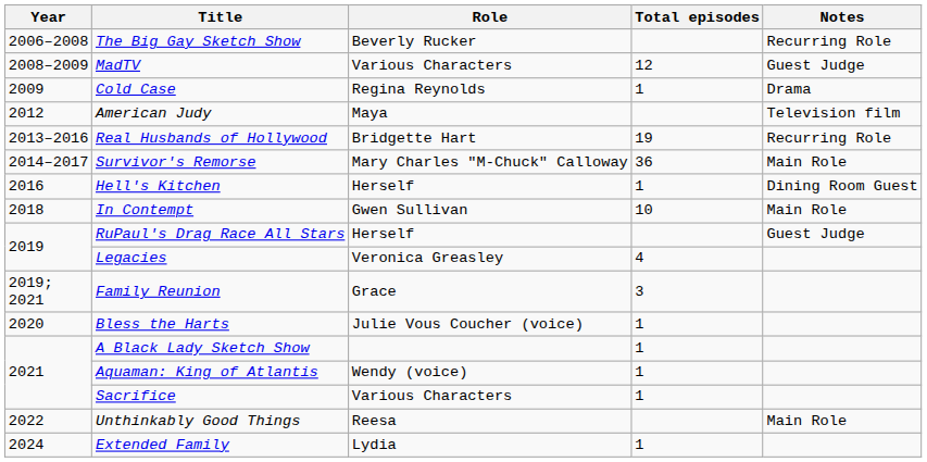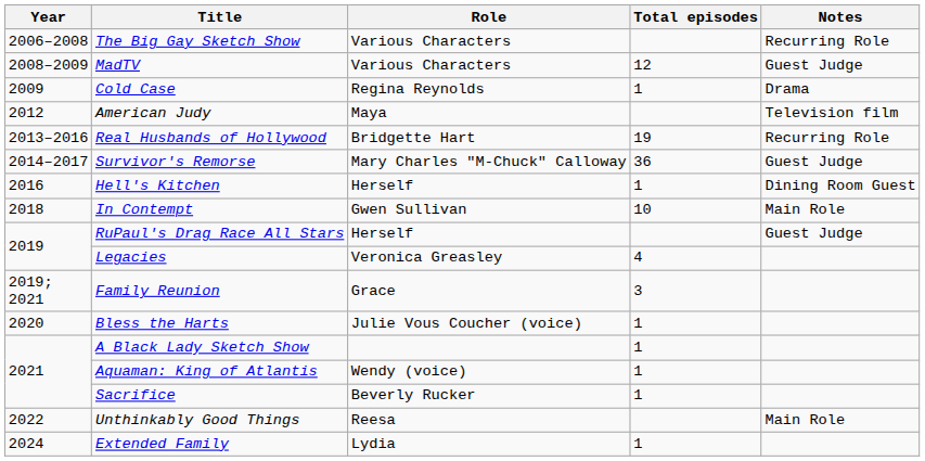 <table class="wikitable">
 <tr>
 <th>Year</th>
 <th>Title</th>
 <th>Role</th>
 <th>Total episodes</th>
 <th>Notes</th>
 </tr>
 <tr>
 <td>2006–2008</td>
 <td><em><a href='#'>The Big Gay Sketch Show</a></em></td>
-<td>Beverly Rucker</td>
+<td>Various Characters</td>
 <td></td>
 <td>Recurring Role</td>
 </tr>
 <tr>
 <td>2008–2009</td>
 <td><em><a href='#'>MadTV</a></em></td>
 <td>Various Characters</td>
 <td>12</td>
 <td>Guest Judge</td>
 </tr>
 <tr>
 <td>2009</td>
 <td><em><a href='#'>Cold Case</a></em></td>
 <td>Regina Reynolds</td>
 <td>1</td>
 <td>Drama</td>
 </tr>
 <tr>
 <td>2012</td>
 <td><em>American Judy</em></td>
 <td>Maya</td>
 <td></td>
 <td>Television film</td>
 </tr>
 <tr>
 <td>2013–2016</td>
 <td><em><a href='#'>Real Husbands of Hollywood</a></em></td>
 <td>Bridgette Hart</td>
 <td>19</td>
 <td>Recurring Role</td>
 </tr>
 <tr>
 <td>2014–2017</td>
 <td><em><a href='#'>Survivor's Remorse</a></em></td>
 <td>Mary Charles "M-Chuck" Calloway</td>
 <td>36</td>
-<td>Main Role</td>
+<td>Guest Judge</td>
 </tr>
 <tr>
 <td>2016</td>
 <td><em><a href='#'>Hell's Kitchen</a></em></td>
 <td>Herself</td>
 <td>1</td>
 <td>Dining Room Guest</td>
 </tr>
 <tr>
 <td>2018</td>
 <td><em><a href='#'>In Contempt</a></em></td>
 <td>Gwen Sullivan</td>
 <td>10</td>
 <td>Main Role</td>
 </tr>
 <tr>
 <td rowspan="2">2019</td>
 <td><em><a href='#'>RuPaul's Drag Race All Stars</a></em></td>
 <td>Herself</td>
 <td></td>
 <td>Guest Judge</td>
 </tr>
 <tr>
 <td><em><a href='#'>Legacies</a></em></td>
 <td>Veronica Greasley</td>
 <td>4</td>
 <td></td>
 </tr>
 <tr>
 <td>2019;<br>2021</td>
 <td><em><a href='#'>Family Reunion</a></em></td>
 <td>Grace</td>
 <td>3</td>
 <td></td>
 </tr>
 <tr>
 <td>2020</td>
 <td><em><a href='#'>Bless the Harts</a></em></td>
 <td>Julie Vous Coucher (voice)</td>
 <td>1</td>
 <td></td>
 </tr>
 <tr>
 <td rowspan="3">2021</td>
 <td><em><a href='#'>A Black Lady Sketch Show</a></em></td>
 <td></td>
 <td>1</td>
 <td></td>
 </tr>
 <tr>
 <td><em><a href='#'>Aquaman: King of Atlantis</a></em></td>
 <td>Wendy (voice)</td>
 <td>1</td>
 <td></td>
 </tr>
 <tr>
 <td><em><a href='#'>Sacrifice</a></em></td>
-<td>Various Characters</td>
+<td>Beverly Rucker</td>
 <td>1</td>
 <td></td>
 </tr>
 <tr>
 <td>2022</td>
 <td><em>Unthinkably Good Things</em></td>
 <td>Reesa</td>
 <td></td>
 <td>Main Role</td>
 </tr>
 <tr>
 <td>2024</td>
 <td><em><a href='#'>Extended Family</a></em></td>
 <td>Lydia</td>
 <td>1</td>
 <td></td>
 </tr>
 </table>
